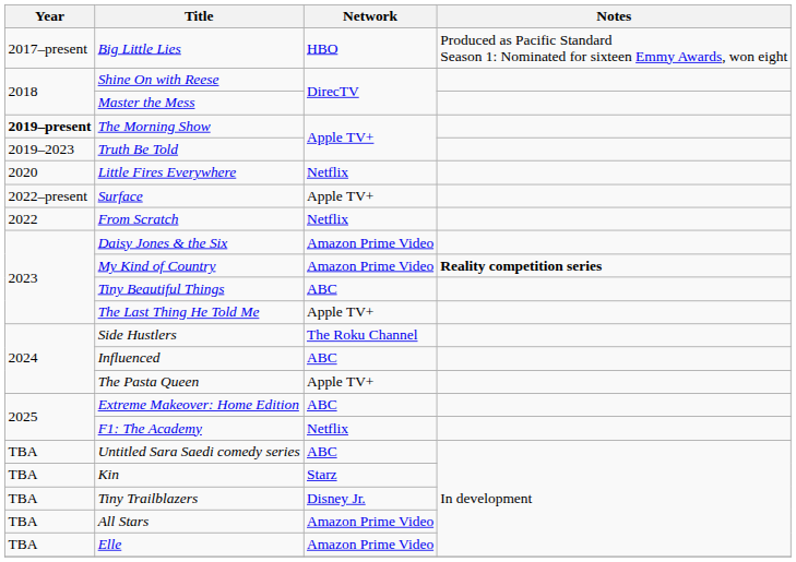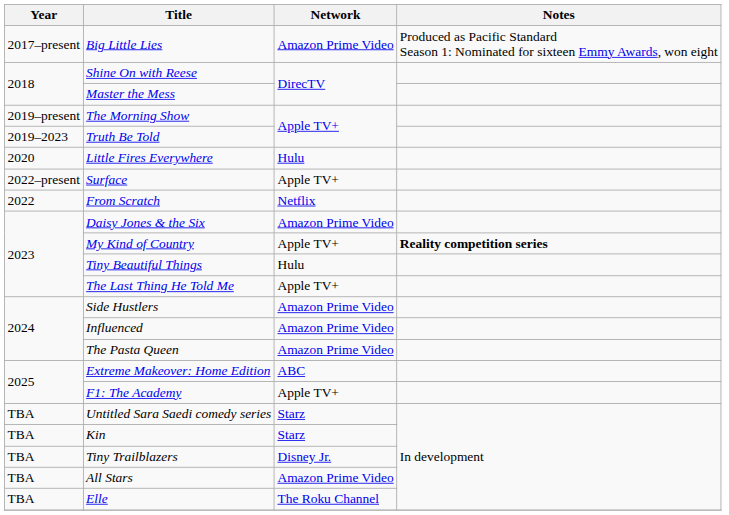 <table class="wikitable sortable">
 <tr>
 <th>Year</th>
 <th>Title</th>
 <th>Network</th>
 <th class="unsortable">Notes</th>
 </tr>
 <tr>
 <td>2017–present</td>
 <td><em><a href='#'>Big Little Lies</a></em></td>
-<td><a href='#'>HBO</a></td>
+<td><a href='#'>Amazon Prime Video</a></td>
 <td>Produced as Pacific Standard<br>Season 1: Nominated for sixteen <a href='#'>Emmy Awards</a>, won eight</td>
 </tr>
 <tr>
 <td rowspan="2">2018</td>
 <td><em><a href='#'>Shine On with Reese</a></em></td>
 <td rowspan="2"><a href='#'>DirecTV</a></td>
 <td></td>
 </tr>
 <tr>
 <td><em><a href='#'>Master the Mess</a></em></td>
 <td></td>
 </tr>
 <tr>
-<td><strong>2019–present</strong></td>
+<td>2019–present</td>
 <td><em><a href='#'>The Morning Show</a></em></td>
 <td rowspan="2"><a href='#'>Apple TV+</a></td>
 <td></td>
 </tr>
 <tr>
 <td>2019–2023</td>
 <td><em><a href='#'>Truth Be Told</a></em></td>
 <td></td>
 </tr>
 <tr>
 <td>2020</td>
 <td><em><a href='#'>Little Fires Everywhere</a></em></td>
-<td><a href='#'>Netflix</a></td>
+<td><a href='#'>Hulu</a></td>
 <td></td>
 </tr>
 <tr>
 <td>2022–present</td>
 <td><em><a href='#'>Surface</a></em></td>
 <td>Apple TV+</td>
 <td></td>
 </tr>
 <tr>
 <td>2022</td>
 <td><em><a href='#'>From Scratch</a></em></td>
 <td><a href='#'>Netflix</a></td>
 <td></td>
 </tr>
 <tr>
 <td rowspan="4">2023</td>
 <td><em><a href='#'>Daisy Jones & the Six</a></em></td>
 <td><a href='#'>Amazon Prime Video</a></td>
 <td></td>
 </tr>
 <tr>
 <td><em><a href='#'>My Kind of Country</a></em></td>
-<td><a href='#'>Amazon Prime Video</a></td>
+<td>Apple TV+</td>
 <td><strong>Reality competition series</strong></td>
 </tr>
 <tr>
 <td><em><a href='#'>Tiny Beautiful Things</a></em></td>
-<td><a href='#'>ABC</a></td>
+<td>Hulu</td>
 <td></td>
 </tr>
 <tr>
 <td><em><a href='#'>The Last Thing He Told Me</a></em></td>
 <td>Apple TV+</td>
 <td></td>
 </tr>
 <tr>
 <td rowspan="3">2024</td>
 <td><em>Side Hustlers</em></td>
-<td><a href='#'>The Roku Channel</a></td>
+<td><a href='#'>Amazon Prime Video</a></td>
 <td></td>
 </tr>
 <tr>
 <td><em>Influenced</em></td>
-<td><a href='#'>ABC</a></td>
+<td><a href='#'>Amazon Prime Video</a></td>
 <td></td>
 </tr>
 <tr>
 <td><em>The Pasta Queen</em></td>
-<td>Apple TV+</td>
+<td><a href='#'>Amazon Prime Video</a></td>
 </tr>
 <tr>
 <td rowspan="2">2025</td>
 <td><em><a href='#'>Extreme Makeover: Home Edition</a></em></td>
 <td><a href='#'>ABC</a></td>
 <td></td>
 </tr>
 <tr>
 <td><em><a href='#'>F1: The Academy</a></em></td>
-<td><a href='#'>Netflix</a></td>
+<td>Apple TV+</td>
 <td></td>
 </tr>
 <tr>
 <td>TBA</td>
 <td><em>Untitled Sara Saedi comedy series</em></td>
-<td><a href='#'>ABC</a></td>
+<td><a href='#'>Starz</a></td>
 <td rowspan="5">In development</td>
 </tr>
 <tr>
 <td>TBA</td>
 <td><em>Kin</em></td>
 <td><a href='#'>Starz</a></td>
 </tr>
 <tr>
 <td>TBA</td>
 <td><em>Tiny Trailblazers</em></td>
 <td><a href='#'>Disney Jr.</a></td>
 </tr>
 <tr>
 <td>TBA</td>
 <td><em>All Stars</em></td>
 <td><a href='#'>Amazon Prime Video</a></td>
 </tr>
 <tr>
 <td>TBA</td>
 <td><em><a href='#'>Elle</a></em></td>
-<td><a href='#'>Amazon Prime Video</a></td>
+<td><a href='#'>The Roku Channel</a></td>
 </tr>
 <tr>
 </tr>
 </table>
